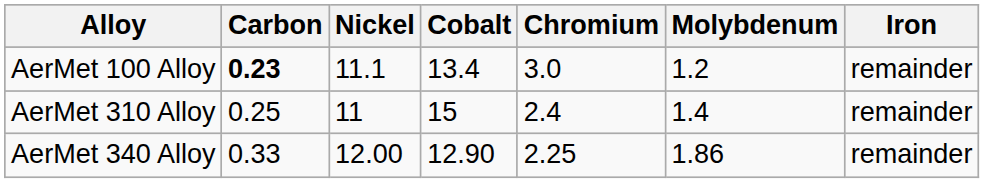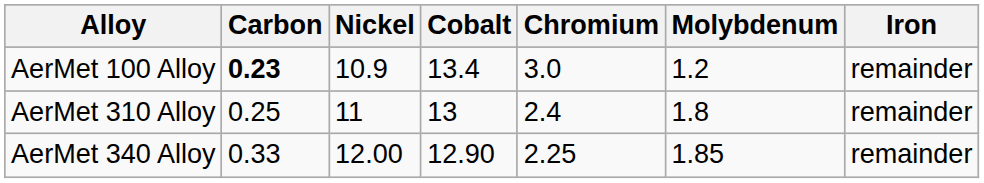 <table class="wikitable" border="1">
 <tr>
 <th>Alloy</th>
 <th>Carbon</th>
 <th>Nickel</th>
 <th>Cobalt</th>
 <th>Chromium</th>
 <th>Molybdenum</th>
 <th>Iron</th>
 </tr>
 <tr>
 <td>AerMet 100 Alloy</td>
 <td><strong>0.23</strong></td>
-<td>11.1</td>
+<td>10.9</td>
 <td>13.4</td>
 <td>3.0</td>
 <td>1.2</td>
 <td>remainder</td>
 </tr>
 <tr>
 <td>AerMet 310 Alloy</td>
 <td>0.25</td>
 <td>11</td>
-<td>15</td>
+<td>13</td>
 <td>2.4</td>
-<td>1.4</td>
+<td>1.8</td>
 <td>remainder</td>
 </tr>
 <tr>
 <td>AerMet 340 Alloy</td>
 <td>0.33</td>
 <td>12.00</td>
 <td>12.90</td>
 <td>2.25</td>
-<td>1.86</td>
+<td>1.85</td>
 <td>remainder</td>
 </tr>
 </table>
